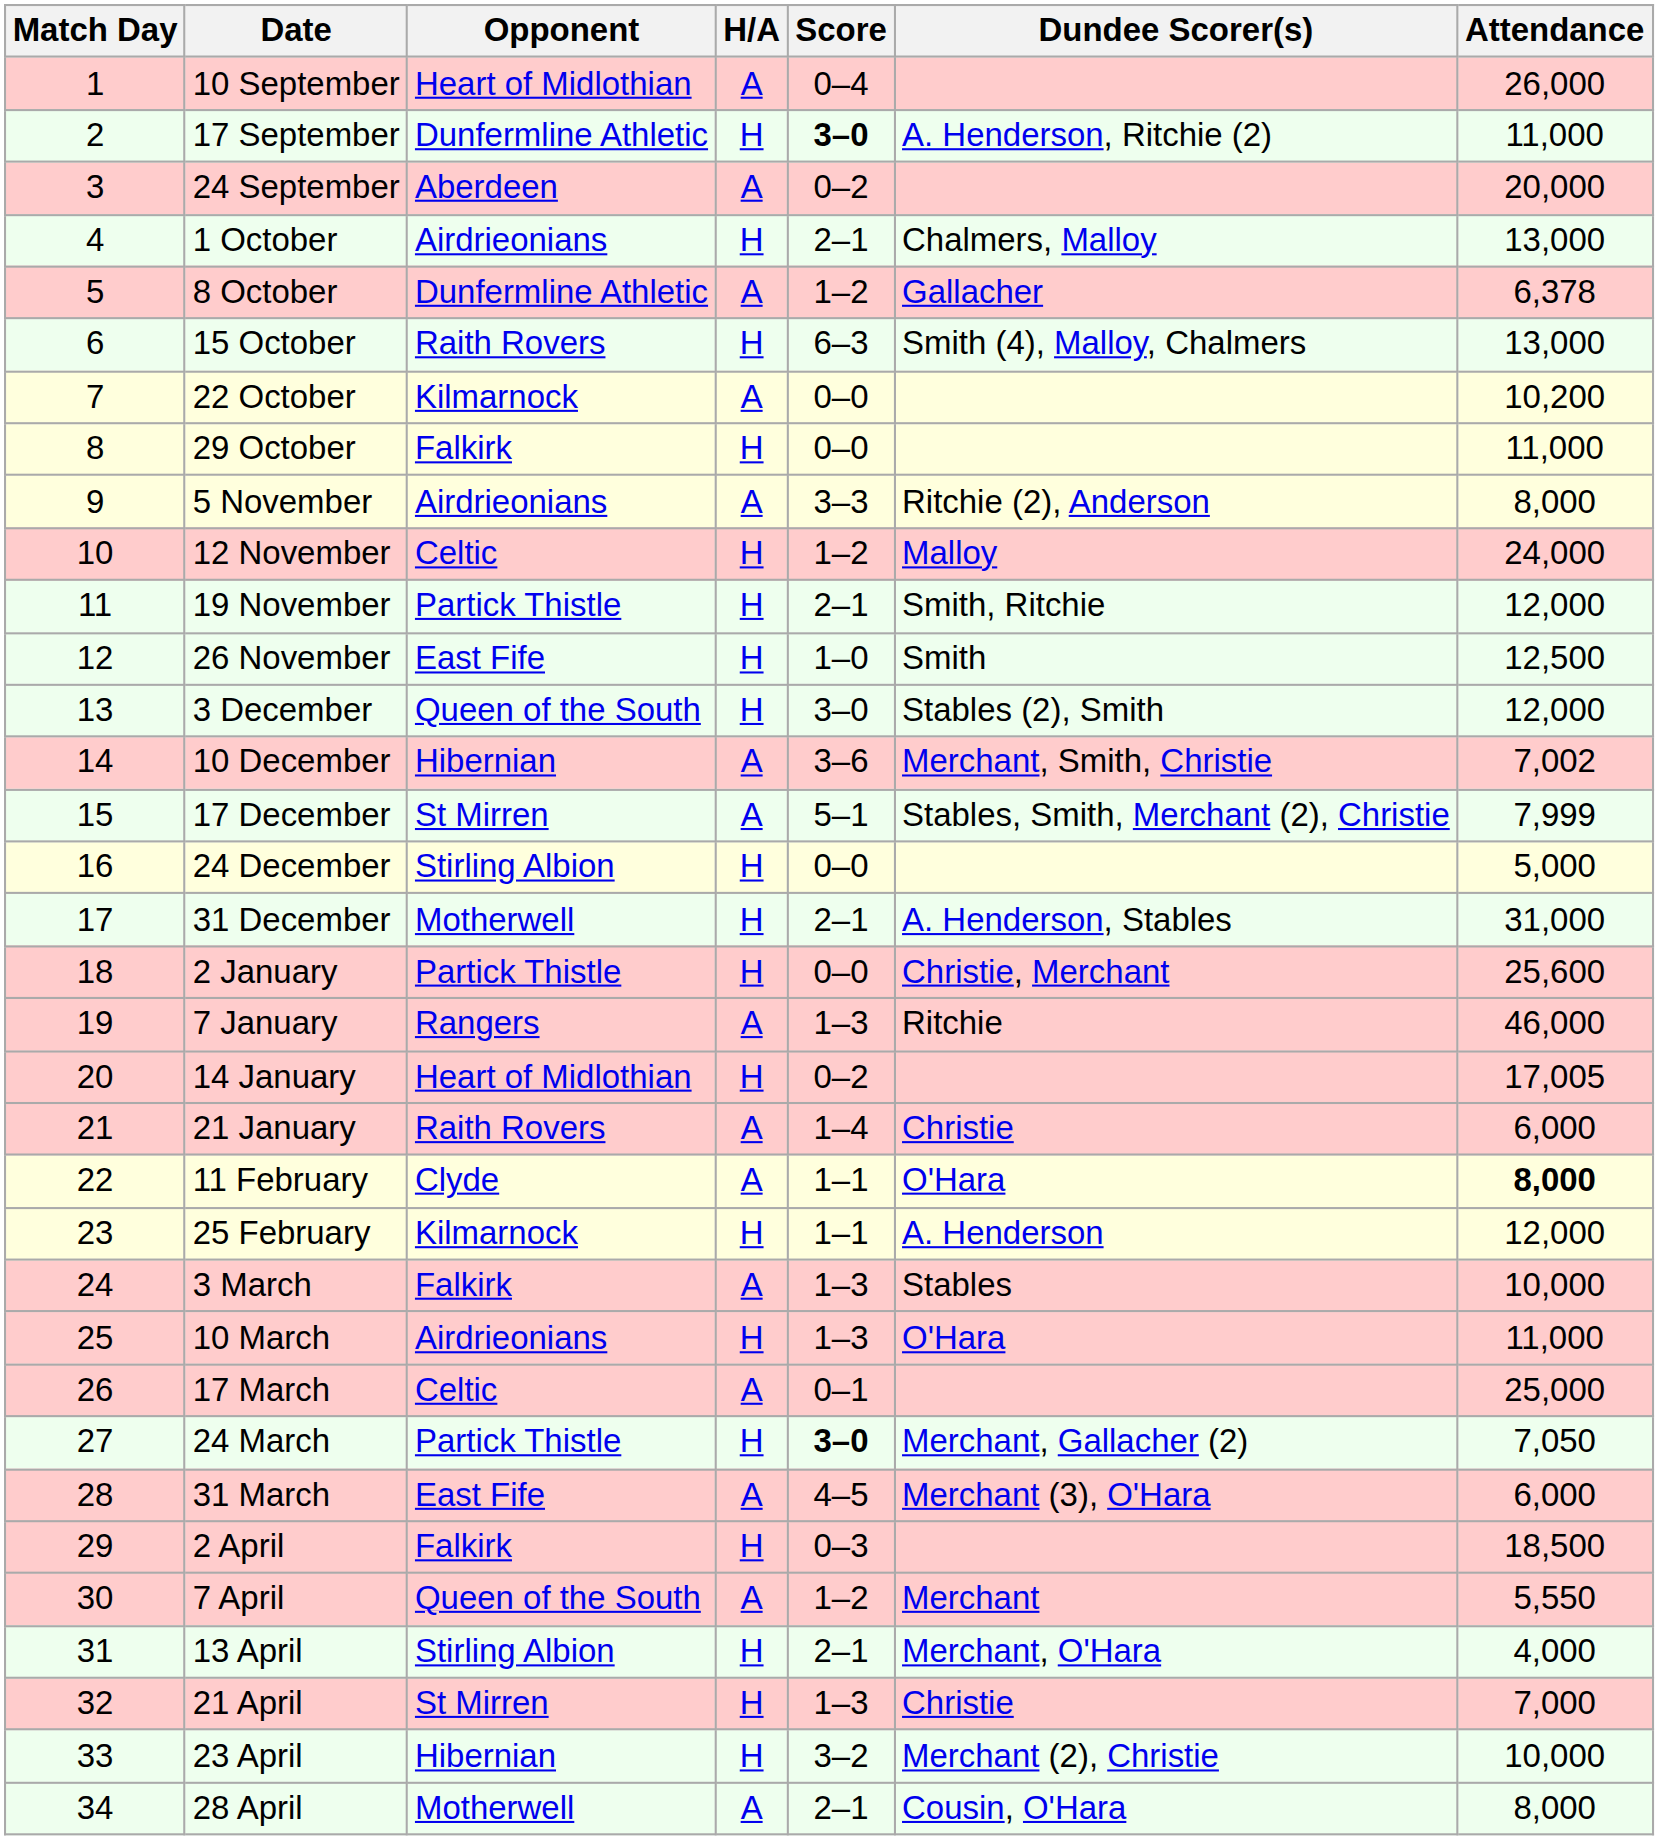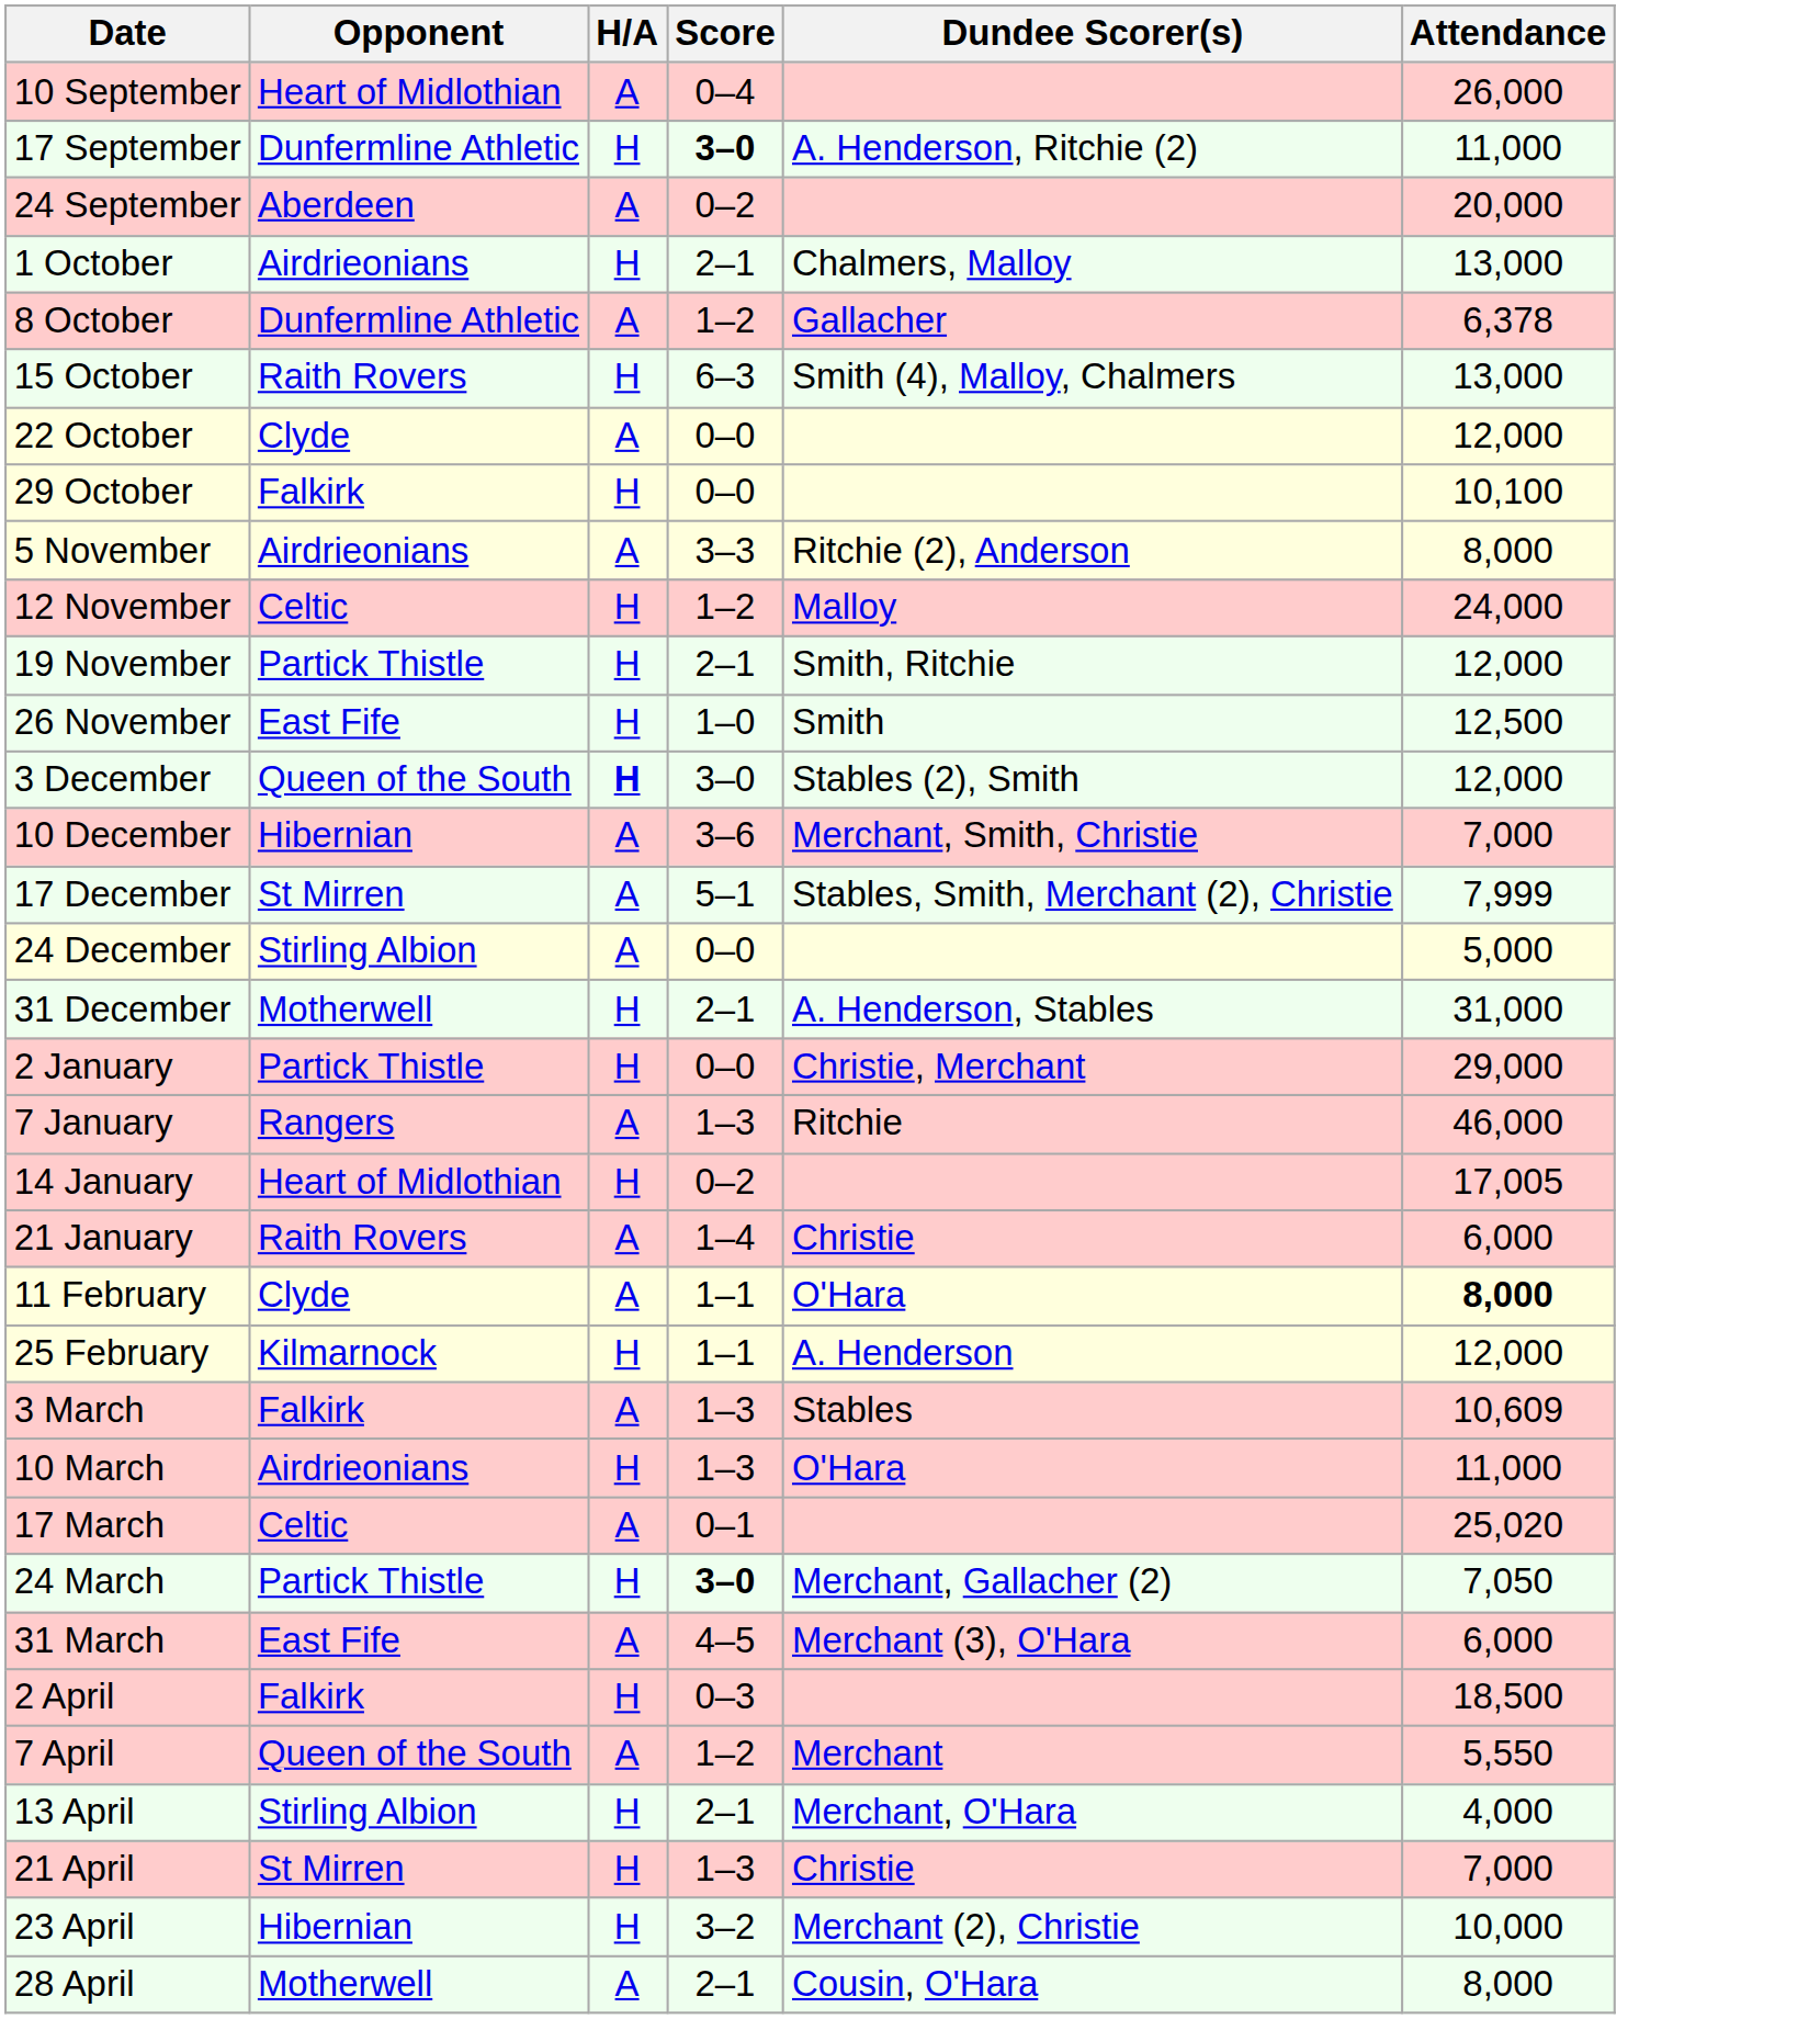 <table class="wikitable" style="text-align:center">
 <tr>
-<th>Match Day</th>
 <th>Date</th>
 <th>Opponent</th>
 <th>H/A</th>
 <th>Score</th>
 <th>Dundee Scorer(s)</th>
 <th>Attendance</th>
 </tr>
 <tr bgcolor="#FFCCCC">
-<td>1</td>
 <td align="left">10 September</td>
 <td align="left"><a href='#'>Heart of Midlothian</a></td>
 <td><a href='#'>A</a></td>
 <td>0–4</td>
 <td align="left"></td>
 <td>26,000</td>
 </tr>
 <tr bgcolor="#EEFFEE">
-<td>2</td>
 <td align="left">17 September</td>
 <td align="left"><a href='#'>Dunfermline Athletic</a></td>
 <td><a href='#'>H</a></td>
 <td><strong>3–0</strong></td>
 <td align="left"><a href='#'>A. Henderson</a>, Ritchie (2)</td>
 <td>11,000</td>
 </tr>
 <tr bgcolor="#FFCCCC">
-<td>3</td>
 <td align="left">24 September</td>
 <td align="left"><a href='#'>Aberdeen</a></td>
 <td><a href='#'>A</a></td>
 <td>0–2</td>
 <td align="left"></td>
 <td>20,000</td>
 </tr>
 <tr bgcolor="#EEFFEE">
-<td>4</td>
 <td align="left">1 October</td>
 <td align="left"><a href='#'>Airdrieonians</a></td>
 <td><a href='#'>H</a></td>
 <td>2–1</td>
 <td align="left">Chalmers, <a href='#'>Malloy</a></td>
 <td>13,000</td>
 </tr>
 <tr bgcolor="#FFCCCC">
-<td>5</td>
 <td align="left">8 October</td>
 <td align="left"><a href='#'>Dunfermline Athletic</a></td>
 <td><a href='#'>A</a></td>
 <td>1–2</td>
 <td align="left"><a href='#'>Gallacher</a></td>
 <td>6,378</td>
 </tr>
 <tr bgcolor="#EEFFEE">
-<td>6</td>
 <td align="left">15 October</td>
 <td align="left"><a href='#'>Raith Rovers</a></td>
 <td><a href='#'>H</a></td>
 <td>6–3</td>
 <td align="left">Smith (4), <a href='#'>Malloy</a>, Chalmers</td>
 <td>13,000</td>
 </tr>
 <tr bgcolor="#FFFFDD">
-<td>7</td>
 <td align="left">22 October</td>
-<td align="left"><a href='#'>Kilmarnock</a></td>
+<td align="left"><a href='#'>Clyde</a></td>
 <td><a href='#'>A</a></td>
 <td>0–0</td>
 <td align="left"></td>
-<td>10,200</td>
+<td>12,000</td>
 </tr>
 <tr bgcolor="#FFFFDD">
-<td>8</td>
 <td align="left">29 October</td>
 <td align="left"><a href='#'>Falkirk</a></td>
 <td><a href='#'>H</a></td>
 <td>0–0</td>
 <td align="left"></td>
-<td>11,000</td>
+<td>10,100</td>
 </tr>
 <tr bgcolor="#FFFFDD">
-<td>9</td>
 <td align="left">5 November</td>
 <td align="left"><a href='#'>Airdrieonians</a></td>
 <td><a href='#'>A</a></td>
 <td>3–3</td>
 <td align="left">Ritchie (2), <a href='#'>Anderson</a></td>
 <td>8,000</td>
 </tr>
 <tr bgcolor="#FFCCCC">
-<td>10</td>
 <td align="left">12 November</td>
 <td align="left"><a href='#'>Celtic</a></td>
 <td><a href='#'>H</a></td>
 <td>1–2</td>
 <td align="left"><a href='#'>Malloy</a></td>
 <td>24,000</td>
 </tr>
 <tr bgcolor="#EEFFEE">
-<td>11</td>
 <td align="left">19 November</td>
 <td align="left"><a href='#'>Partick Thistle</a></td>
 <td><a href='#'>H</a></td>
 <td>2–1</td>
 <td align="left">Smith, Ritchie</td>
 <td>12,000</td>
 </tr>
 <tr bgcolor="#EEFFEE">
-<td>12</td>
 <td align="left">26 November</td>
 <td align="left"><a href='#'>East Fife</a></td>
 <td><a href='#'>H</a></td>
 <td>1–0</td>
 <td align="left">Smith</td>
 <td>12,500</td>
 </tr>
 <tr bgcolor="#EEFFEE">
-<td>13</td>
 <td align="left">3 December</td>
 <td align="left"><a href='#'>Queen of the South</a></td>
-<td><a href='#'>H</a></td>
+<td><strong><a href='#'>H</a></strong></td>
 <td>3–0</td>
 <td align="left">Stables (2), Smith</td>
 <td>12,000</td>
 </tr>
 <tr bgcolor="#FFCCCC">
-<td>14</td>
 <td align="left">10 December</td>
 <td align="left"><a href='#'>Hibernian</a></td>
 <td><a href='#'>A</a></td>
 <td>3–6</td>
 <td align="left"><a href='#'>Merchant</a>, Smith, <a href='#'>Christie</a></td>
-<td>7,002</td>
+<td>7,000</td>
 </tr>
 <tr bgcolor="#EEFFEE">
-<td>15</td>
 <td align="left">17 December</td>
 <td align="left"><a href='#'>St Mirren</a></td>
 <td><a href='#'>A</a></td>
 <td>5–1</td>
 <td align="left">Stables, Smith, <a href='#'>Merchant</a> (2), <a href='#'>Christie</a></td>
 <td>7,999</td>
 </tr>
 <tr bgcolor="#FFFFDD">
-<td>16</td>
 <td align="left">24 December</td>
 <td align="left"><a href='#'>Stirling Albion</a></td>
-<td><a href='#'>H</a></td>
+<td><a href='#'>A</a></td>
 <td>0–0</td>
 <td align="left"></td>
 <td>5,000</td>
 </tr>
 <tr bgcolor="#EEFFEE">
-<td>17</td>
 <td align="left">31 December</td>
 <td align="left"><a href='#'>Motherwell</a></td>
 <td><a href='#'>H</a></td>
 <td>2–1</td>
 <td align="left"><a href='#'>A. Henderson</a>, Stables</td>
 <td>31,000</td>
 </tr>
 <tr bgcolor="#FFCCCC">
-<td>18</td>
 <td align="left">2 January</td>
 <td align="left"><a href='#'>Partick Thistle</a></td>
 <td><a href='#'>H</a></td>
 <td>0–0</td>
 <td align="left"><a href='#'>Christie</a>, <a href='#'>Merchant</a></td>
-<td>25,600</td>
+<td>29,000</td>
 </tr>
 <tr bgcolor="#FFCCCC">
-<td>19</td>
 <td align="left">7 January</td>
 <td align="left"><a href='#'>Rangers</a></td>
 <td><a href='#'>A</a></td>
 <td>1–3</td>
 <td align="left">Ritchie</td>
 <td>46,000</td>
 </tr>
 <tr bgcolor="#FFCCCC">
-<td>20</td>
 <td align="left">14 January</td>
 <td align="left"><a href='#'>Heart of Midlothian</a></td>
 <td><a href='#'>H</a></td>
 <td>0–2</td>
 <td align="left"></td>
 <td>17,005</td>
 </tr>
 <tr bgcolor="#FFCCCC">
-<td>21</td>
 <td align="left">21 January</td>
 <td align="left"><a href='#'>Raith Rovers</a></td>
 <td><a href='#'>A</a></td>
 <td>1–4</td>
 <td align="left"><a href='#'>Christie</a></td>
 <td>6,000</td>
 </tr>
 <tr bgcolor="#FFFFDD">
-<td>22</td>
 <td align="left">11 February</td>
 <td align="left"><a href='#'>Clyde</a></td>
 <td><a href='#'>A</a></td>
 <td>1–1</td>
 <td align="left"><a href='#'>O'Hara</a></td>
 <td><strong>8,000</strong></td>
 </tr>
 <tr bgcolor="#FFFFDD">
-<td>23</td>
 <td align="left">25 February</td>
 <td align="left"><a href='#'>Kilmarnock</a></td>
 <td><a href='#'>H</a></td>
 <td>1–1</td>
 <td align="left"><a href='#'>A. Henderson</a></td>
 <td>12,000</td>
 </tr>
 <tr bgcolor="#FFCCCC">
-<td>24</td>
 <td align="left">3 March</td>
 <td align="left"><a href='#'>Falkirk</a></td>
 <td><a href='#'>A</a></td>
 <td>1–3</td>
 <td align="left">Stables</td>
-<td>10,000</td>
+<td>10,609</td>
 </tr>
 <tr bgcolor="#FFCCCC">
-<td>25</td>
 <td align="left">10 March</td>
 <td align="left"><a href='#'>Airdrieonians</a></td>
 <td><a href='#'>H</a></td>
 <td>1–3</td>
 <td align="left"><a href='#'>O'Hara</a></td>
 <td>11,000</td>
 </tr>
 <tr bgcolor="#FFCCCC">
-<td>26</td>
 <td align="left">17 March</td>
 <td align="left"><a href='#'>Celtic</a></td>
 <td><a href='#'>A</a></td>
 <td>0–1</td>
 <td align="left"></td>
-<td>25,000</td>
+<td>25,020</td>
 </tr>
 <tr bgcolor="#EEFFEE">
-<td>27</td>
 <td align="left">24 March</td>
 <td align="left"><a href='#'>Partick Thistle</a></td>
 <td><a href='#'>H</a></td>
 <td><strong>3–0</strong></td>
 <td align="left"><a href='#'>Merchant</a>, <a href='#'>Gallacher</a> (2)</td>
 <td>7,050</td>
 </tr>
 <tr bgcolor="#FFCCCC">
-<td>28</td>
 <td align="left">31 March</td>
 <td align="left"><a href='#'>East Fife</a></td>
 <td><a href='#'>A</a></td>
 <td>4–5</td>
 <td align="left"><a href='#'>Merchant</a> (3), <a href='#'>O'Hara</a></td>
 <td>6,000</td>
 </tr>
 <tr bgcolor="#FFCCCC">
-<td>29</td>
 <td align="left">2 April</td>
 <td align="left"><a href='#'>Falkirk</a></td>
 <td><a href='#'>H</a></td>
 <td>0–3</td>
 <td align="left"></td>
 <td>18,500</td>
 </tr>
 <tr bgcolor="#FFCCCC">
-<td>30</td>
 <td align="left">7 April</td>
 <td align="left"><a href='#'>Queen of the South</a></td>
 <td><a href='#'>A</a></td>
 <td>1–2</td>
 <td align="left"><a href='#'>Merchant</a></td>
 <td>5,550</td>
 </tr>
 <tr bgcolor="#EEFFEE">
-<td>31</td>
 <td align="left">13 April</td>
 <td align="left"><a href='#'>Stirling Albion</a></td>
 <td><a href='#'>H</a></td>
 <td>2–1</td>
 <td align="left"><a href='#'>Merchant</a>, <a href='#'>O'Hara</a></td>
 <td>4,000</td>
 </tr>
 <tr bgcolor="#FFCCCC">
-<td>32</td>
 <td align="left">21 April</td>
 <td align="left"><a href='#'>St Mirren</a></td>
 <td><a href='#'>H</a></td>
 <td>1–3</td>
 <td align="left"><a href='#'>Christie</a></td>
 <td>7,000</td>
 </tr>
 <tr bgcolor="#EEFFEE">
-<td>33</td>
 <td align="left">23 April</td>
 <td align="left"><a href='#'>Hibernian</a></td>
 <td><a href='#'>H</a></td>
 <td>3–2</td>
 <td align="left"><a href='#'>Merchant</a> (2), <a href='#'>Christie</a></td>
 <td>10,000</td>
 </tr>
 <tr bgcolor="#EEFFEE">
-<td>34</td>
 <td align="left">28 April</td>
 <td align="left"><a href='#'>Motherwell</a></td>
 <td><a href='#'>A</a></td>
 <td>2–1</td>
 <td align="left"><a href='#'>Cousin</a>, <a href='#'>O'Hara</a></td>
 <td>8,000</td>
 </tr>
 </table>
